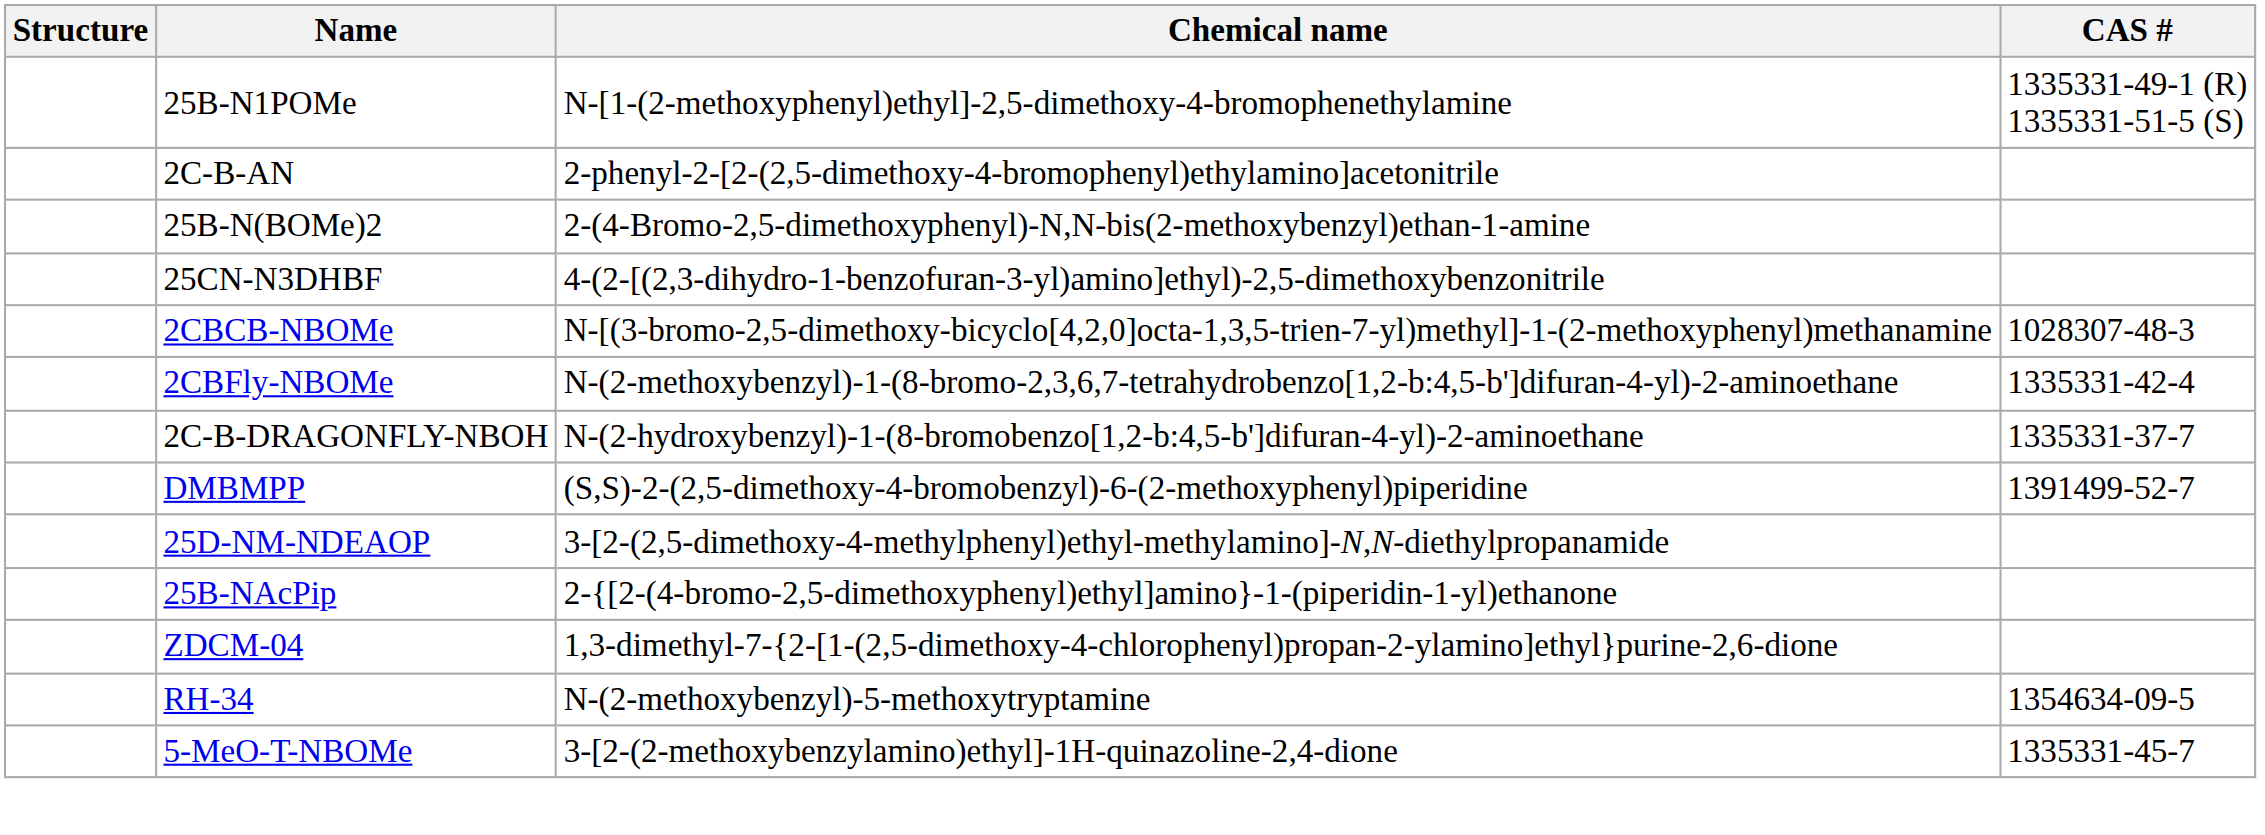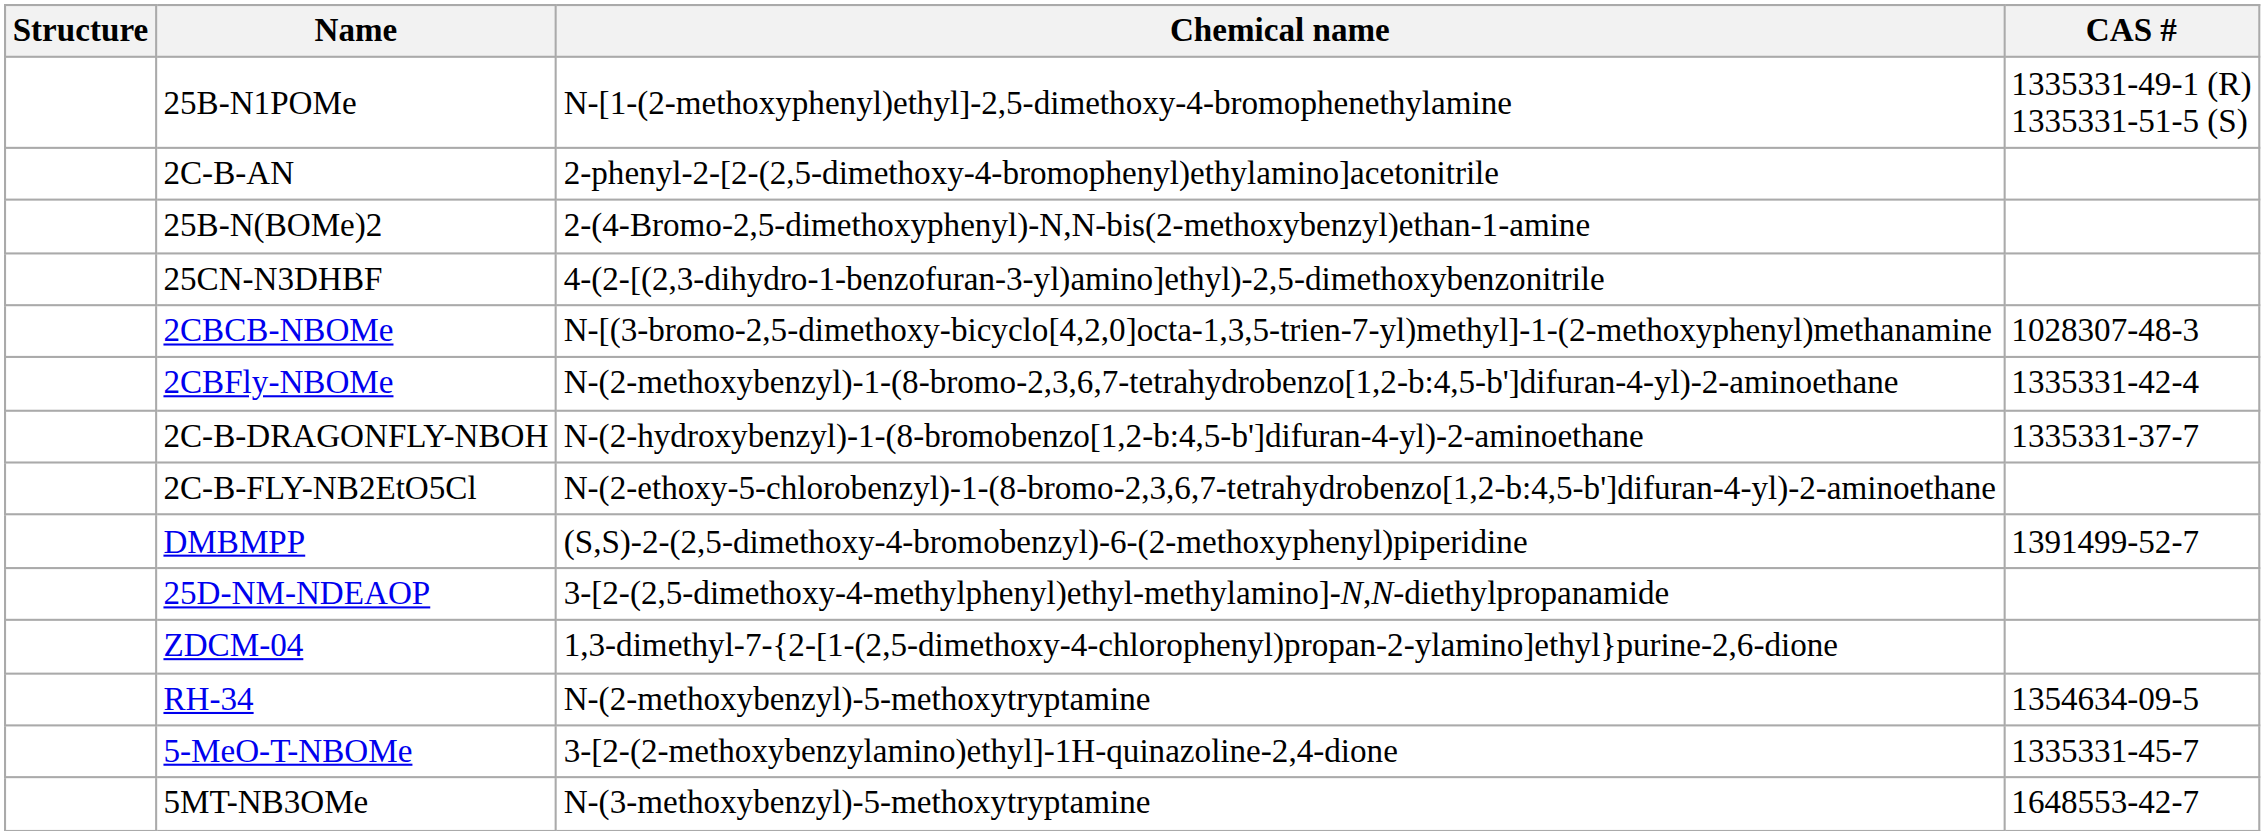 <table class="wikitable sticky-header" style="background: #FFFFFF">
 <tr>
 <th>Structure</th>
 <th>Name</th>
 <th>Chemical name</th>
 <th>CAS #</th>
 </tr>
 <tr>
 <td></td>
 <td>25B-N1POMe</td>
 <td>N-[1-(2-methoxyphenyl)ethyl]-2,5-dimethoxy-4-bromophenethylamine</td>
 <td>1335331-49-1 (R)<br>1335331-51-5 (S)</td>
 </tr>
 <tr>
 <td></td>
 <td>2C-B-AN </td>
 <td>2-phenyl-2-[2-(2,5-dimethoxy-4-bromophenyl)ethylamino]acetonitrile</td>
 <td></td>
 </tr>
 <tr>
 <td></td>
 <td>25B-N(BOMe)2</td>
 <td>2-(4-Bromo-2,5-dimethoxyphenyl)-N,N-bis(2-methoxybenzyl)ethan-1-amine</td>
 <td></td>
 </tr>
 <tr>
 <td></td>
 <td>25CN-N3DHBF</td>
 <td>4-(2-[(2,3-dihydro-1-benzofuran-3-yl)amino]ethyl)-2,5-dimethoxybenzonitrile</td>
 <td></td>
 </tr>
 <tr>
 <td></td>
 <td><a href='#'>2CBCB-NBOMe</a></td>
 <td>N-[(3-bromo-2,5-dimethoxy-bicyclo[4,2,0]octa-1,3,5-trien-7-yl)methyl]-1-(2-methoxyphenyl)methanamine</td>
 <td>1028307-48-3</td>
 </tr>
 <tr>
 <td></td>
 <td><a href='#'>2CBFly-NBOMe</a></td>
 <td>N-(2-methoxybenzyl)-1-(8-bromo-2,3,6,7-tetrahydrobenzo[1,2-b:4,5-b']difuran-4-yl)-2-aminoethane</td>
 <td>1335331-42-4</td>
 </tr>
 <tr>
 <td></td>
 <td>2C-B-DRAGONFLY-NBOH</td>
 <td>N-(2-hydroxybenzyl)-1-(8-bromobenzo[1,2-b:4,5-b']difuran-4-yl)-2-aminoethane</td>
 <td>1335331-37-7</td>
 </tr>
 <tr>
 <td></td>
+<td>2C-B-FLY-NB2EtO5Cl </td>
+<td>N-(2-ethoxy-5-chlorobenzyl)-1-(8-bromo-2,3,6,7-tetrahydrobenzo[1,2-b:4,5-b']difuran-4-yl)-2-aminoethane</td>
+<td></td>
+</tr>
+<tr>
+<td></td>
 <td><a href='#'>DMBMPP</a></td>
 <td>(S,S)-2-(2,5-dimethoxy-4-bromobenzyl)-6-(2-methoxyphenyl)piperidine</td>
 <td>1391499-52-7</td>
 </tr>
 <tr>
 <td></td>
 <td><a href='#'>25D-NM-NDEAOP</a></td>
 <td>3-[2-(2,5-dimethoxy-4-methylphenyl)ethyl-methylamino]-<em>N</em>,<em>N</em>-diethylpropanamide</td>
-<td></td>
-</tr>
-<tr>
-<td></td>
-<td><a href='#'>25B-NAcPip</a></td>
-<td>2-{[2-(4-bromo-2,5-dimethoxyphenyl)ethyl]amino}-1-(piperidin-1-yl)ethanone</td>
 <td></td>
 </tr>
 <tr>
 <td></td>
 <td><a href='#'>ZDCM-04</a></td>
 <td>1,3-dimethyl-7-{2-[1-(2,5-dimethoxy-4-chlorophenyl)propan-2-ylamino]ethyl}purine-2,6-dione</td>
 <td></td>
 </tr>
 <tr>
 <td></td>
 <td><a href='#'>RH-34</a></td>
 <td>N-(2-methoxybenzyl)-5-methoxytryptamine</td>
 <td>1354634-09-5</td>
 </tr>
 <tr>
 <td></td>
 <td><a href='#'>5-MeO-T-NBOMe</a></td>
 <td>3-[2-(2-methoxybenzylamino)ethyl]-1H-quinazoline-2,4-dione</td>
 <td>1335331-45-7</td>
 </tr>
+<tr>
+<td></td>
+<td>5MT-NB3OMe</td>
+<td>N-(3-methoxybenzyl)-5-methoxytryptamine</td>
+<td>1648553-42-7</td>
+</tr>
 </table>
